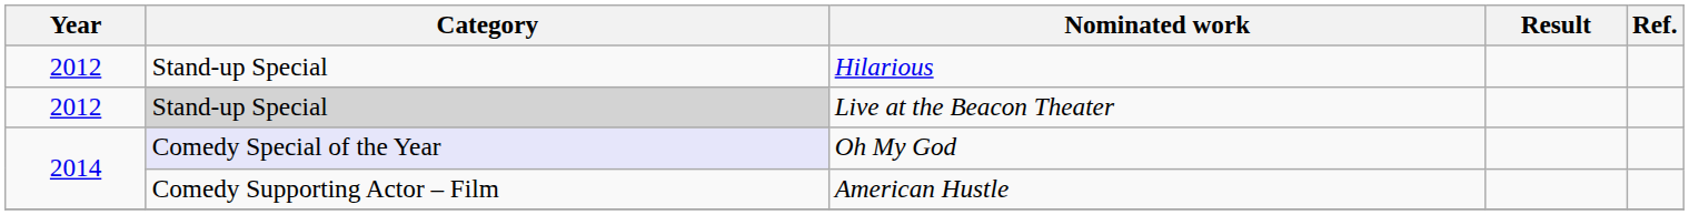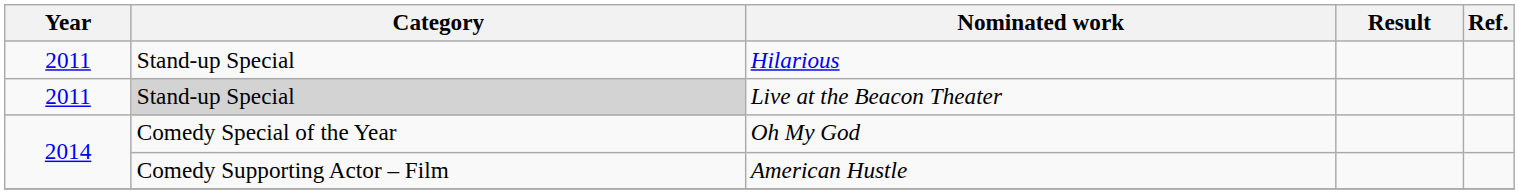 <table class=wikitable>
 <tr>
 <th scope="col" style="width:5em;">Year</th>
 <th scope="col" style="width:26em;">Category</th>
 <th scope="col" style="width:25em;">Nominated work</th>
 <th scope="col" style="width:5em;">Result</th>
 <th>Ref.</th>
 </tr>
 <tr>
-<td style="text-align:center;"><a href='#'>2012</a></td>
+<td style="text-align:center;"><a href='#'>2011</a></td>
 <td>Stand-up Special</td>
 <td><em><a href='#'>Hilarious</a></em></td>
 <td></td>
 <td style="text-align: center;"></td>
 </tr>
 <tr>
-<td style="text-align:center;"><a href='#'>2012</a></td>
+<td style="text-align:center;"><a href='#'>2011</a></td>
 <td style="background: lightgrey;">Stand-up Special</td>
 <td><em>Live at the Beacon Theater</em></td>
 <td></td>
 <td style="text-align: center;"></td>
 </tr>
 <tr>
 <td style="text-align:center;", rowspan=2><a href='#'>2014</a></td>
-<td style="background: lavender;">Comedy Special of the Year</td>
+<td>Comedy Special of the Year</td>
 <td><em>Oh My God</em></td>
 <td></td>
 <td style="text-align: center;"></td>
 </tr>
 <tr>
 <td>Comedy Supporting Actor – Film</td>
 <td><em>American Hustle</em></td>
 <td></td>
 <td style="text-align: center;"></td>
 </tr>
 <tr>
 </tr>
 </table>
